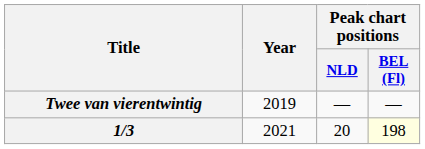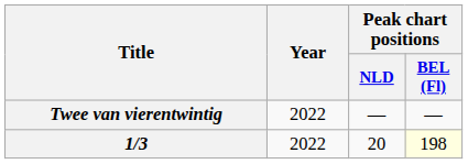 <table class="wikitable plainrowheaders" style="text-align:center;">
 <tr>
 <th scope="col" rowspan="2" style="width:14em;">Title</th>
 <th scope="col" rowspan="2" style="width:4em;">Year</th>
 <th scope="col" colspan="2">Peak chart positions</th>
 </tr>
 <tr>
 <th scope="col" style="width:3em;font-size:90%;"><a href='#'>NLD</a><br></th>
 <th scope="col" style="width:3em;font-size:90%;"><a href='#'>BEL<br>(Fl)</a><br></th>
 </tr>
 <tr>
 <th scope="row"><em>Twee van vierentwintig</em></th>
-<td>2019</td>
+<td>2022</td>
 <td>—</td>
 <td>—</td>
 </tr>
 <tr>
 <th scope="row"><em>1/3</em></th>
-<td>2021</td>
+<td>2022</td>
 <td>20</td>
 <td style="background: lightyellow;">198</td>
 </tr>
 </table>
